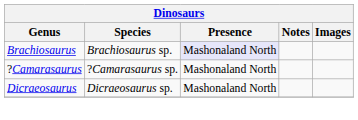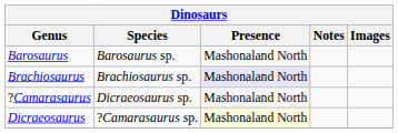 <table class="wikitable" align="center">
 <tr>
 <th colspan="5" align="center"><strong><a href='#'>Dinosaurs</a></strong></th>
 </tr>
 <tr>
 <th>Genus</th>
 <th>Species</th>
 <th>Presence</th>
 <th>Notes</th>
 <th>Images</th>
 </tr>
 <tr>
+<td><em><a href='#'>Barosaurus</a></em></td>
+<td><em>Barosaurus</em> sp.</td>
+<td>Mashonaland North</td>
+<td></td>
+<td></td>
+</tr>
+<tr>
 <td><em><a href='#'>Brachiosaurus</a></em></td>
 <td><em>Brachiosaurus</em> sp.</td>
 <td style="background: lavender;">Mashonaland North</td>
 <td></td>
 <td></td>
 </tr>
 <tr>
 <td>?<em><a href='#'>Camarasaurus</a></em></td>
-<td>?<em>Camarasaurus</em> sp.</td>
+<td><em>Dicraeosaurus</em> sp.</td>
 <td>Mashonaland North</td>
 <td></td>
 <td></td>
 </tr>
 <tr>
 <td><em><a href='#'>Dicraeosaurus</a></em></td>
-<td><em>Dicraeosaurus</em> sp.</td>
-<td>Mashonaland North</td>
+<td>?<em>Camarasaurus</em> sp.</td>
+<td style="background: lightyellow;">Mashonaland North</td>
 <td></td>
 <td></td>
 </tr>
 <tr>
 </tr>
 </table>
